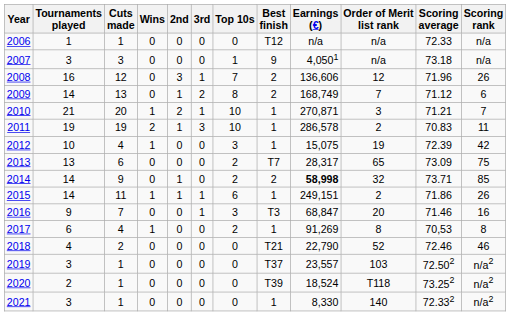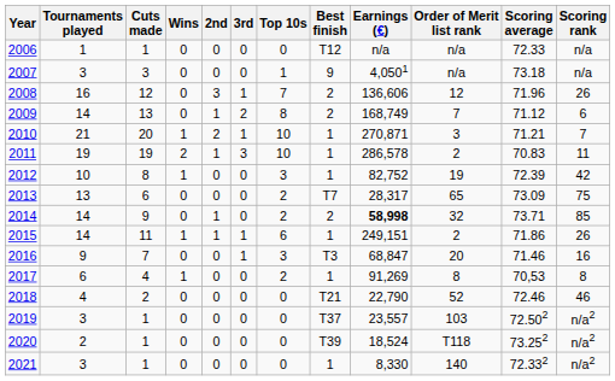 <table class="wikitable" style="text-align:center; font-size: 95%;">
 <tr>
 <th>Year</th>
 <th>Tournaments <br>played</th>
 <th>Cuts <br>made</th>
 <th>Wins</th>
 <th>2nd</th>
 <th>3rd</th>
 <th>Top 10s</th>
 <th>Best <br>finish</th>
 <th>Earnings<br>(<a href='#'>€</a>)</th>
 <th>Order of Merit <br>list rank</th>
 <th>Scoring <br>average</th>
 <th>Scoring<br>rank</th>
 </tr>
 <tr>
 <td><a href='#'>2006</a></td>
 <td>1</td>
 <td>1</td>
 <td>0</td>
 <td>0</td>
 <td>0</td>
 <td>0</td>
 <td>T12</td>
 <td>n/a</td>
 <td>n/a</td>
 <td>72.33</td>
 <td>n/a</td>
 </tr>
 <tr>
 <td><a href='#'>2007</a></td>
 <td>3</td>
 <td>3</td>
 <td>0</td>
 <td>0</td>
 <td>0</td>
 <td>1</td>
 <td>9</td>
 <td align=right>4,050<sup>1</sup></td>
 <td>n/a</td>
 <td>73.18</td>
 <td>n/a</td>
 </tr>
 <tr>
 <td><a href='#'>2008</a></td>
 <td>16</td>
 <td>12</td>
 <td>0</td>
 <td>3</td>
 <td>1</td>
 <td>7</td>
 <td>2</td>
 <td align=right>136,606</td>
 <td>12</td>
 <td>71.96</td>
 <td>26</td>
 </tr>
 <tr>
 <td><a href='#'>2009</a></td>
 <td>14</td>
 <td>13</td>
 <td>0</td>
 <td>1</td>
 <td>2</td>
 <td>8</td>
 <td>2</td>
 <td align=right>168,749</td>
 <td>7</td>
 <td>71.12</td>
 <td>6</td>
 </tr>
 <tr>
 <td><a href='#'>2010</a></td>
 <td>21</td>
 <td>20</td>
 <td>1</td>
 <td>2</td>
 <td>1</td>
 <td>10</td>
 <td>1</td>
 <td align=right>270,871</td>
 <td>3</td>
 <td>71.21</td>
 <td>7</td>
 </tr>
 <tr>
 <td><a href='#'>2011</a></td>
 <td>19</td>
 <td>19</td>
 <td>2</td>
 <td>1</td>
 <td>3</td>
 <td>10</td>
 <td>1</td>
 <td align=right>286,578</td>
 <td>2</td>
 <td>70.83</td>
 <td>11</td>
 </tr>
 <tr>
 <td><a href='#'>2012</a></td>
 <td>10</td>
-<td>4</td>
+<td>8</td>
 <td>1</td>
 <td>0</td>
 <td>0</td>
 <td>3</td>
 <td>1</td>
-<td align=right>15,075</td>
+<td align=right>82,752</td>
 <td>19</td>
 <td>72.39</td>
 <td>42</td>
 </tr>
 <tr>
 <td><a href='#'>2013</a></td>
 <td>13</td>
 <td>6</td>
 <td>0</td>
 <td>0</td>
 <td>0</td>
 <td>2</td>
 <td>T7</td>
 <td align=right>28,317</td>
 <td>65</td>
 <td>73.09</td>
 <td>75</td>
 </tr>
 <tr>
 <td><a href='#'>2014</a></td>
 <td>14</td>
 <td>9</td>
 <td>0</td>
 <td>1</td>
 <td>0</td>
 <td>2</td>
 <td>2</td>
 <td align=right><strong>58,998</strong></td>
 <td>32</td>
 <td>73.71</td>
 <td>85</td>
 </tr>
 <tr>
 <td><a href='#'>2015</a></td>
 <td>14</td>
 <td>11</td>
 <td>1</td>
 <td>1</td>
 <td>1</td>
 <td>6</td>
 <td>1</td>
 <td align=right>249,151</td>
 <td>2</td>
 <td>71.86</td>
 <td>26</td>
 </tr>
 <tr>
 <td><a href='#'>2016</a></td>
 <td>9</td>
 <td>7</td>
 <td>0</td>
 <td>0</td>
 <td>1</td>
 <td>3</td>
 <td>T3</td>
 <td align=right>68,847</td>
 <td>20</td>
 <td>71.46</td>
 <td>16</td>
 </tr>
 <tr>
 <td><a href='#'>2017</a></td>
 <td>6</td>
 <td>4</td>
 <td>1</td>
 <td>0</td>
 <td>0</td>
 <td>2</td>
 <td>1</td>
 <td align=right>91,269</td>
 <td>8</td>
 <td>70,53</td>
 <td>8</td>
 </tr>
 <tr>
 <td><a href='#'>2018</a></td>
 <td>4</td>
 <td>2</td>
 <td>0</td>
 <td>0</td>
 <td>0</td>
 <td>0</td>
 <td>T21</td>
 <td align=right>22,790</td>
 <td>52</td>
 <td>72.46</td>
 <td>46</td>
 </tr>
 <tr>
 <td><a href='#'>2019</a></td>
 <td>3</td>
 <td>1</td>
 <td>0</td>
 <td>0</td>
 <td>0</td>
 <td>0</td>
 <td>T37</td>
 <td align=right>23,557</td>
 <td>103</td>
 <td>72.50<sup>2</sup></td>
 <td>n/a<sup>2</sup></td>
 </tr>
 <tr>
 <td><a href='#'>2020</a></td>
 <td>2</td>
 <td>1</td>
 <td>0</td>
 <td>0</td>
 <td>0</td>
 <td>0</td>
 <td>T39</td>
 <td align=right>18,524</td>
 <td>T118</td>
 <td>73.25<sup>2</sup></td>
 <td>n/a<sup>2</sup></td>
 </tr>
 <tr>
 <td><a href='#'>2021</a></td>
 <td>3</td>
 <td>1</td>
 <td>0</td>
 <td>0</td>
 <td>0</td>
 <td>0</td>
 <td>1</td>
 <td align=right>8,330</td>
 <td>140</td>
 <td>72.33<sup>2</sup></td>
 <td>n/a<sup>2</sup></td>
 </tr>
 </table>
